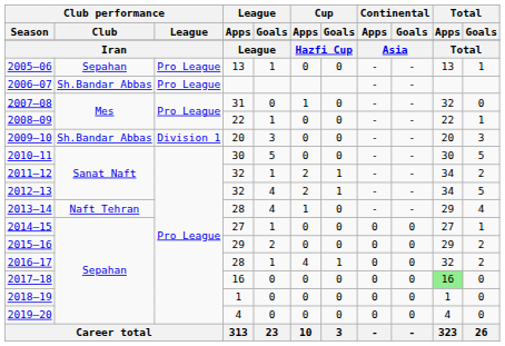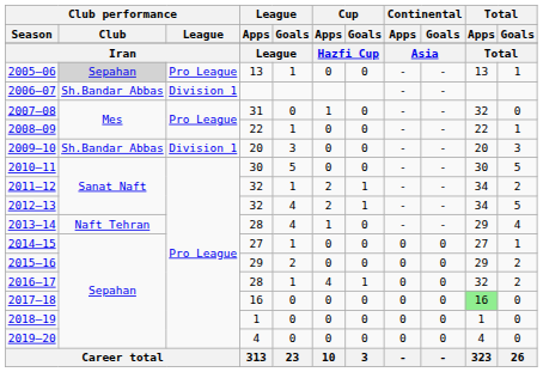 <table class="wikitable" style="font-size:90%; text-align:center;">
 <tr>
 <th colspan=3>Club performance</th>
 <th colspan=2>League</th>
 <th colspan=2>Cup</th>
 <th colspan=2>Continental</th>
 <th colspan=2>Total</th>
 </tr>
 <tr>
 <th>Season</th>
 <th>Club</th>
 <th>League</th>
 <th>Apps</th>
 <th>Goals</th>
 <th>Apps</th>
 <th>Goals</th>
 <th>Apps</th>
 <th>Goals</th>
 <th>Apps</th>
 <th>Goals</th>
 </tr>
 <tr>
 </tr>
 <tr>
 <th colspan=3>Iran</th>
 <th colspan=2>League</th>
 <th colspan=2><a href='#'>Hazfi Cup</a></th>
 <th colspan=2><a href='#'>Asia</a></th>
 <th colspan=2>Total</th>
 </tr>
 <tr>
 <td><a href='#'>2005–06</a></td>
-<td><a href='#'>Sepahan</a></td>
+<td style="background: lightgrey;"><a href='#'>Sepahan</a></td>
 <td><a href='#'>Pro League</a></td>
 <td>13</td>
 <td>1</td>
 <td>0</td>
 <td>0</td>
 <td>-</td>
 <td>-</td>
 <td>13</td>
 <td>1</td>
 </tr>
 <tr>
 <td><a href='#'>2006–07</a></td>
 <td><a href='#'>Sh.Bandar Abbas</a></td>
-<td><a href='#'>Pro League</a></td>
+<td><a href='#'>Division 1</a></td>
 <td></td>
 <td></td>
 <td></td>
 <td></td>
 <td>-</td>
 <td>-</td>
 <td></td>
 <td></td>
 </tr>
 <tr>
 <td><a href='#'>2007–08</a></td>
 <td rowspan="2"><a href='#'>Mes</a></td>
 <td rowspan="2"><a href='#'>Pro League</a></td>
 <td>31</td>
 <td>0</td>
 <td>1</td>
 <td>0</td>
 <td>-</td>
 <td>-</td>
 <td>32</td>
 <td>0</td>
 </tr>
 <tr>
 <td><a href='#'>2008–09</a></td>
 <td>22</td>
 <td>1</td>
 <td>0</td>
 <td>0</td>
 <td>-</td>
 <td>-</td>
 <td>22</td>
 <td>1</td>
 </tr>
 <tr>
 <td><a href='#'>2009–10</a></td>
 <td><a href='#'>Sh.Bandar Abbas</a></td>
 <td><a href='#'>Division 1</a></td>
 <td>20</td>
 <td>3</td>
 <td>0</td>
 <td>0</td>
 <td>-</td>
 <td>-</td>
 <td>20</td>
 <td>3</td>
 </tr>
 <tr>
 <td><a href='#'>2010–11</a></td>
 <td rowspan="3"><a href='#'>Sanat Naft</a></td>
 <td rowspan="10"><a href='#'>Pro League</a></td>
 <td>30</td>
 <td>5</td>
 <td>0</td>
 <td>0</td>
 <td>-</td>
 <td>-</td>
 <td>30</td>
 <td>5</td>
 </tr>
 <tr>
 <td><a href='#'>2011–12</a></td>
 <td>32</td>
 <td>1</td>
 <td>2</td>
 <td>1</td>
 <td>-</td>
 <td>-</td>
 <td>34</td>
 <td>2</td>
 </tr>
 <tr>
 <td><a href='#'>2012–13</a></td>
 <td>32</td>
 <td>4</td>
 <td>2</td>
 <td>1</td>
 <td>-</td>
 <td>-</td>
 <td>34</td>
 <td>5</td>
 </tr>
 <tr>
 <td><a href='#'>2013–14</a></td>
 <td rowspan="1"><a href='#'>Naft Tehran</a></td>
 <td>28</td>
 <td>4</td>
 <td>1</td>
 <td>0</td>
 <td>-</td>
 <td>-</td>
 <td>29</td>
 <td>4</td>
 </tr>
 <tr>
 <td><a href='#'>2014–15</a></td>
 <td rowspan="6"><a href='#'>Sepahan</a></td>
 <td>27</td>
 <td>1</td>
 <td>0</td>
 <td>0</td>
 <td>0</td>
 <td>0</td>
 <td>27</td>
 <td>1</td>
 </tr>
 <tr>
 <td><a href='#'>2015–16</a></td>
 <td>29</td>
 <td>2</td>
 <td>0</td>
 <td>0</td>
 <td>0</td>
 <td>0</td>
 <td>29</td>
 <td>2</td>
 </tr>
 <tr>
 <td><a href='#'>2016–17</a></td>
 <td>28</td>
 <td>1</td>
 <td>4</td>
 <td>1</td>
 <td>0</td>
 <td>0</td>
 <td>32</td>
 <td>2</td>
 </tr>
 <tr>
 <td><a href='#'>2017–18</a></td>
 <td>16</td>
 <td>0</td>
 <td>0</td>
 <td>0</td>
 <td>0</td>
 <td>0</td>
 <td style="background: lightgreen;">16</td>
 <td>0</td>
 </tr>
 <tr>
 <td><a href='#'>2018–19</a></td>
 <td>1</td>
 <td>0</td>
 <td>0</td>
 <td>0</td>
 <td>0</td>
 <td>0</td>
 <td>1</td>
 <td>0</td>
 </tr>
 <tr>
 <td><a href='#'>2019–20</a></td>
 <td>4</td>
 <td>0</td>
 <td>0</td>
 <td>0</td>
 <td>0</td>
 <td>0</td>
 <td>4</td>
 <td>0</td>
 </tr>
 <tr>
 <th colspan=3>Career total</th>
 <th>313</th>
 <th>23</th>
 <th>10</th>
 <th>3</th>
 <th>-</th>
 <th>-</th>
 <th>323</th>
 <th>26</th>
 </tr>
 </table>
